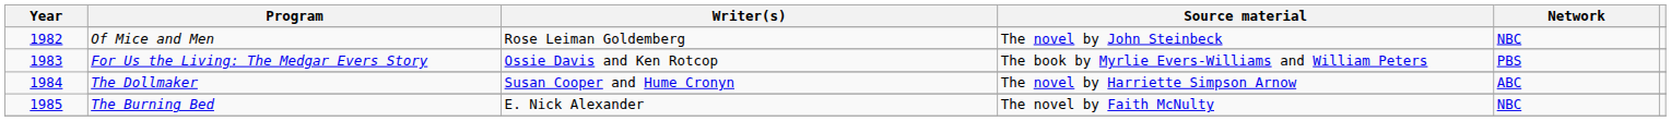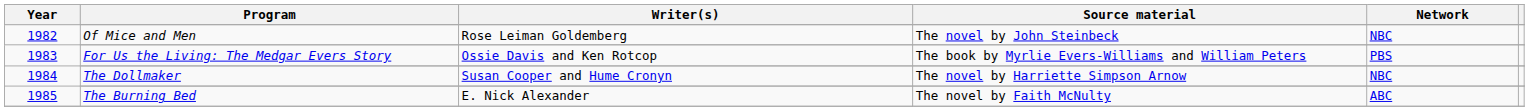 <table class="wikitable" style="width:100%">
 <tr bgcolor="#bebebe">
 <th width="5%">Year</th>
 <th width="25%">Program</th>
 <th width="30%">Writer(s)</th>
 <th width="30%">Source material</th>
 <th width="10%">Network</th>
 <th scope="col" style="width:2%;" class="unsortable"></th>
 </tr>
 <tr>
 <td rowspan="2" style="text-align:center"><a href='#'>1982</a></td>
 </tr>
 <tr>
 <td><em>Of Mice and Men</em></td>
 <td>Rose Leiman Goldemberg</td>
 <td>The <a href='#'>novel</a> by <a href='#'>John Steinbeck</a></td>
 <td><a href='#'>NBC</a></td>
 <td></td>
 </tr>
 <tr>
 <td rowspan="2" style="text-align:center"><a href='#'>1983</a></td>
 </tr>
 <tr>
 <td><em><a href='#'>For Us the Living: The Medgar Evers Story</a></em></td>
 <td><a href='#'>Ossie Davis</a> and Ken Rotcop</td>
 <td>The book by <a href='#'>Myrlie Evers-Williams</a> and <a href='#'>William Peters</a></td>
 <td><a href='#'>PBS</a></td>
 <td></td>
 </tr>
 <tr>
 <td rowspan="2" style="text-align:center"><a href='#'>1984</a></td>
 </tr>
 <tr>
 <td><em><a href='#'>The Dollmaker</a></em></td>
 <td><a href='#'>Susan Cooper</a> and <a href='#'>Hume Cronyn</a></td>
 <td>The <a href='#'>novel</a> by <a href='#'>Harriette Simpson Arnow</a></td>
-<td><a href='#'>ABC</a></td>
+<td><a href='#'>NBC</a></td>
 <td></td>
 </tr>
 <tr>
 <td rowspan="2" style="text-align:center"><a href='#'>1985</a></td>
 </tr>
 <tr>
 <td><em><a href='#'>The Burning Bed</a></em></td>
 <td>E. Nick Alexander</td>
 <td>The novel by <a href='#'>Faith McNulty</a></td>
-<td><a href='#'>NBC</a></td>
+<td><a href='#'>ABC</a></td>
 <td></td>
 </tr>
 <tr>
 </tr>
 </table>
